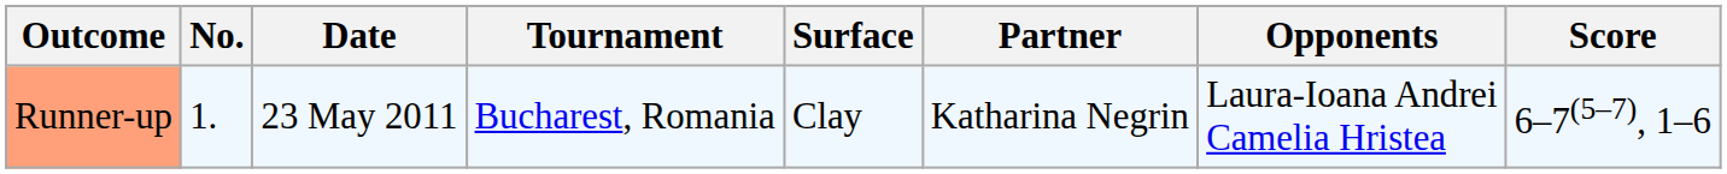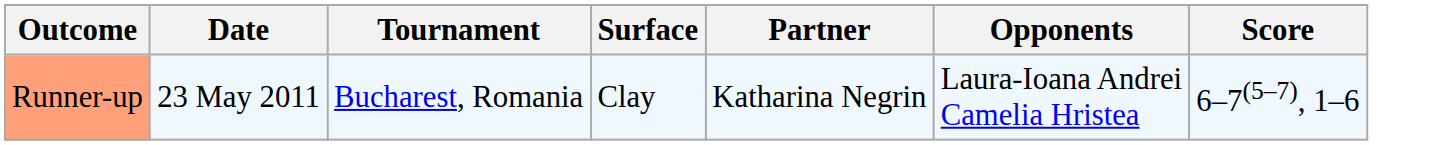 <table class="sortable wikitable" style=font-size:97%>
 <tr>
 <th>Outcome</th>
-<th>No.</th>
 <th>Date</th>
 <th>Tournament</th>
 <th>Surface</th>
 <th>Partner</th>
 <th>Opponents</th>
 <th>Score</th>
 </tr>
 <tr style="background:#f0f8ff;">
 <td style="background:#ffa07a;">Runner-up</td>
-<td>1.</td>
 <td>23 May 2011</td>
 <td><a href='#'>Bucharest</a>, Romania</td>
 <td>Clay</td>
 <td> Katharina Negrin</td>
 <td> Laura-Ioana Andrei <br>  <a href='#'>Camelia Hristea</a></td>
 <td>6–7<sup>(5–7)</sup>, 1–6</td>
 </tr>
 </table>
